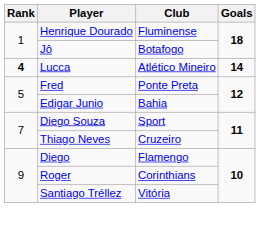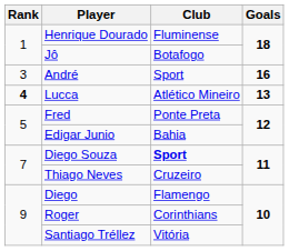 <table class="wikitable" style="text-align:center">
 <tr>
 <th>Rank</th>
 <th>Player</th>
 <th>Club</th>
 <th>Goals</th>
 </tr>
 <tr>
 <td rowspan="2">1</td>
 <td align="left"> <a href='#'>Henrique Dourado</a></td>
 <td align="left"><a href='#'>Fluminense</a></td>
 <td rowspan="2"><strong>18</strong></td>
 </tr>
 <tr>
 <td align="left"> <a href='#'>Jô</a></td>
 <td align="left"><a href='#'>Botafogo</a></td>
 </tr>
 <tr>
+<td rowspan="1">3</td>
+<td align="left"> <a href='#'>André</a></td>
+<td align="left"><a href='#'>Sport</a></td>
+<td rowspan="1"><strong>16</strong></td>
+</tr>
+<tr>
 <td rowspan="1"><strong>4</strong></td>
 <td align="left"> <a href='#'>Lucca</a></td>
 <td align="left"><a href='#'>Atlético Mineiro</a></td>
-<td rowspan="1"><strong>14</strong></td>
+<td rowspan="1"><strong>13</strong></td>
 </tr>
 <tr>
 <td rowspan="2">5</td>
 <td align="left"> <a href='#'>Fred</a></td>
 <td align="left"><a href='#'>Ponte Preta</a></td>
 <td rowspan="2"><strong>12</strong></td>
 </tr>
 <tr>
 <td align="left"> <a href='#'>Edigar Junio</a></td>
 <td align="left"><a href='#'>Bahia</a></td>
 </tr>
 <tr>
 <td rowspan="2">7</td>
 <td align="left"> <a href='#'>Diego Souza</a></td>
-<td align="left"><a href='#'>Sport</a></td>
+<td align="left"><strong><a href='#'>Sport</a></strong></td>
 <td rowspan="2"><strong>11</strong></td>
 </tr>
 <tr>
 <td align="left"> <a href='#'>Thiago Neves</a></td>
 <td align="left"><a href='#'>Cruzeiro</a></td>
 </tr>
 <tr>
 <td rowspan="3">9</td>
 <td align="left"> <a href='#'>Diego</a></td>
 <td align="left"><a href='#'>Flamengo</a></td>
 <td rowspan="3"><strong>10</strong></td>
 </tr>
 <tr>
 <td align="left"> <a href='#'>Roger</a></td>
 <td align="left"><a href='#'>Corinthians</a></td>
 </tr>
 <tr>
 <td align="left"> <a href='#'>Santiago Tréllez</a></td>
 <td align="left"><a href='#'>Vitória</a></td>
 </tr>
 </table>
